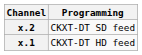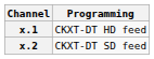 <table class="wikitable">
 <tr Subchannels of CKXT-DT>
 <th>Channel</th>
 <th>Programming</th>
 </tr>
 <tr>
+<th scope = "row">x.1</th>
+<td>CKXT-DT HD feed</td>
+</tr>
+<tr>
 <th scope = "row">x.2</th>
 <td>CKXT-DT SD feed</td>
 </tr>
-<tr>
-<th scope = "row">x.1</th>
-<td>CKXT-DT HD feed</td>
-</tr>
 </table>
